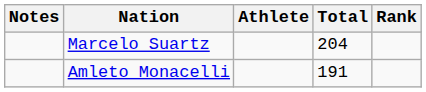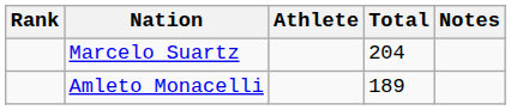 <table class="wikitable sortable" style="font-size:95%" style="width:35em;" style="text-align:center">
 <tr>
-<th>Notes</th>
+<th>Rank</th>
 <th>Nation</th>
 <th>Athlete</th>
 <th>Total</th>
-<th>Rank</th>
+<th>Notes</th>
 </tr>
 <tr>
 <td></td>
 <td align=left><a href='#'>Marcelo Suartz</a></td>
 <td align=left></td>
 <td>204</td>
 <td></td>
 </tr>
 <tr>
 <td></td>
 <td align=left><a href='#'>Amleto Monacelli</a></td>
 <td align=left></td>
-<td>191</td>
+<td>189</td>
 <td></td>
 </tr>
 </table>
